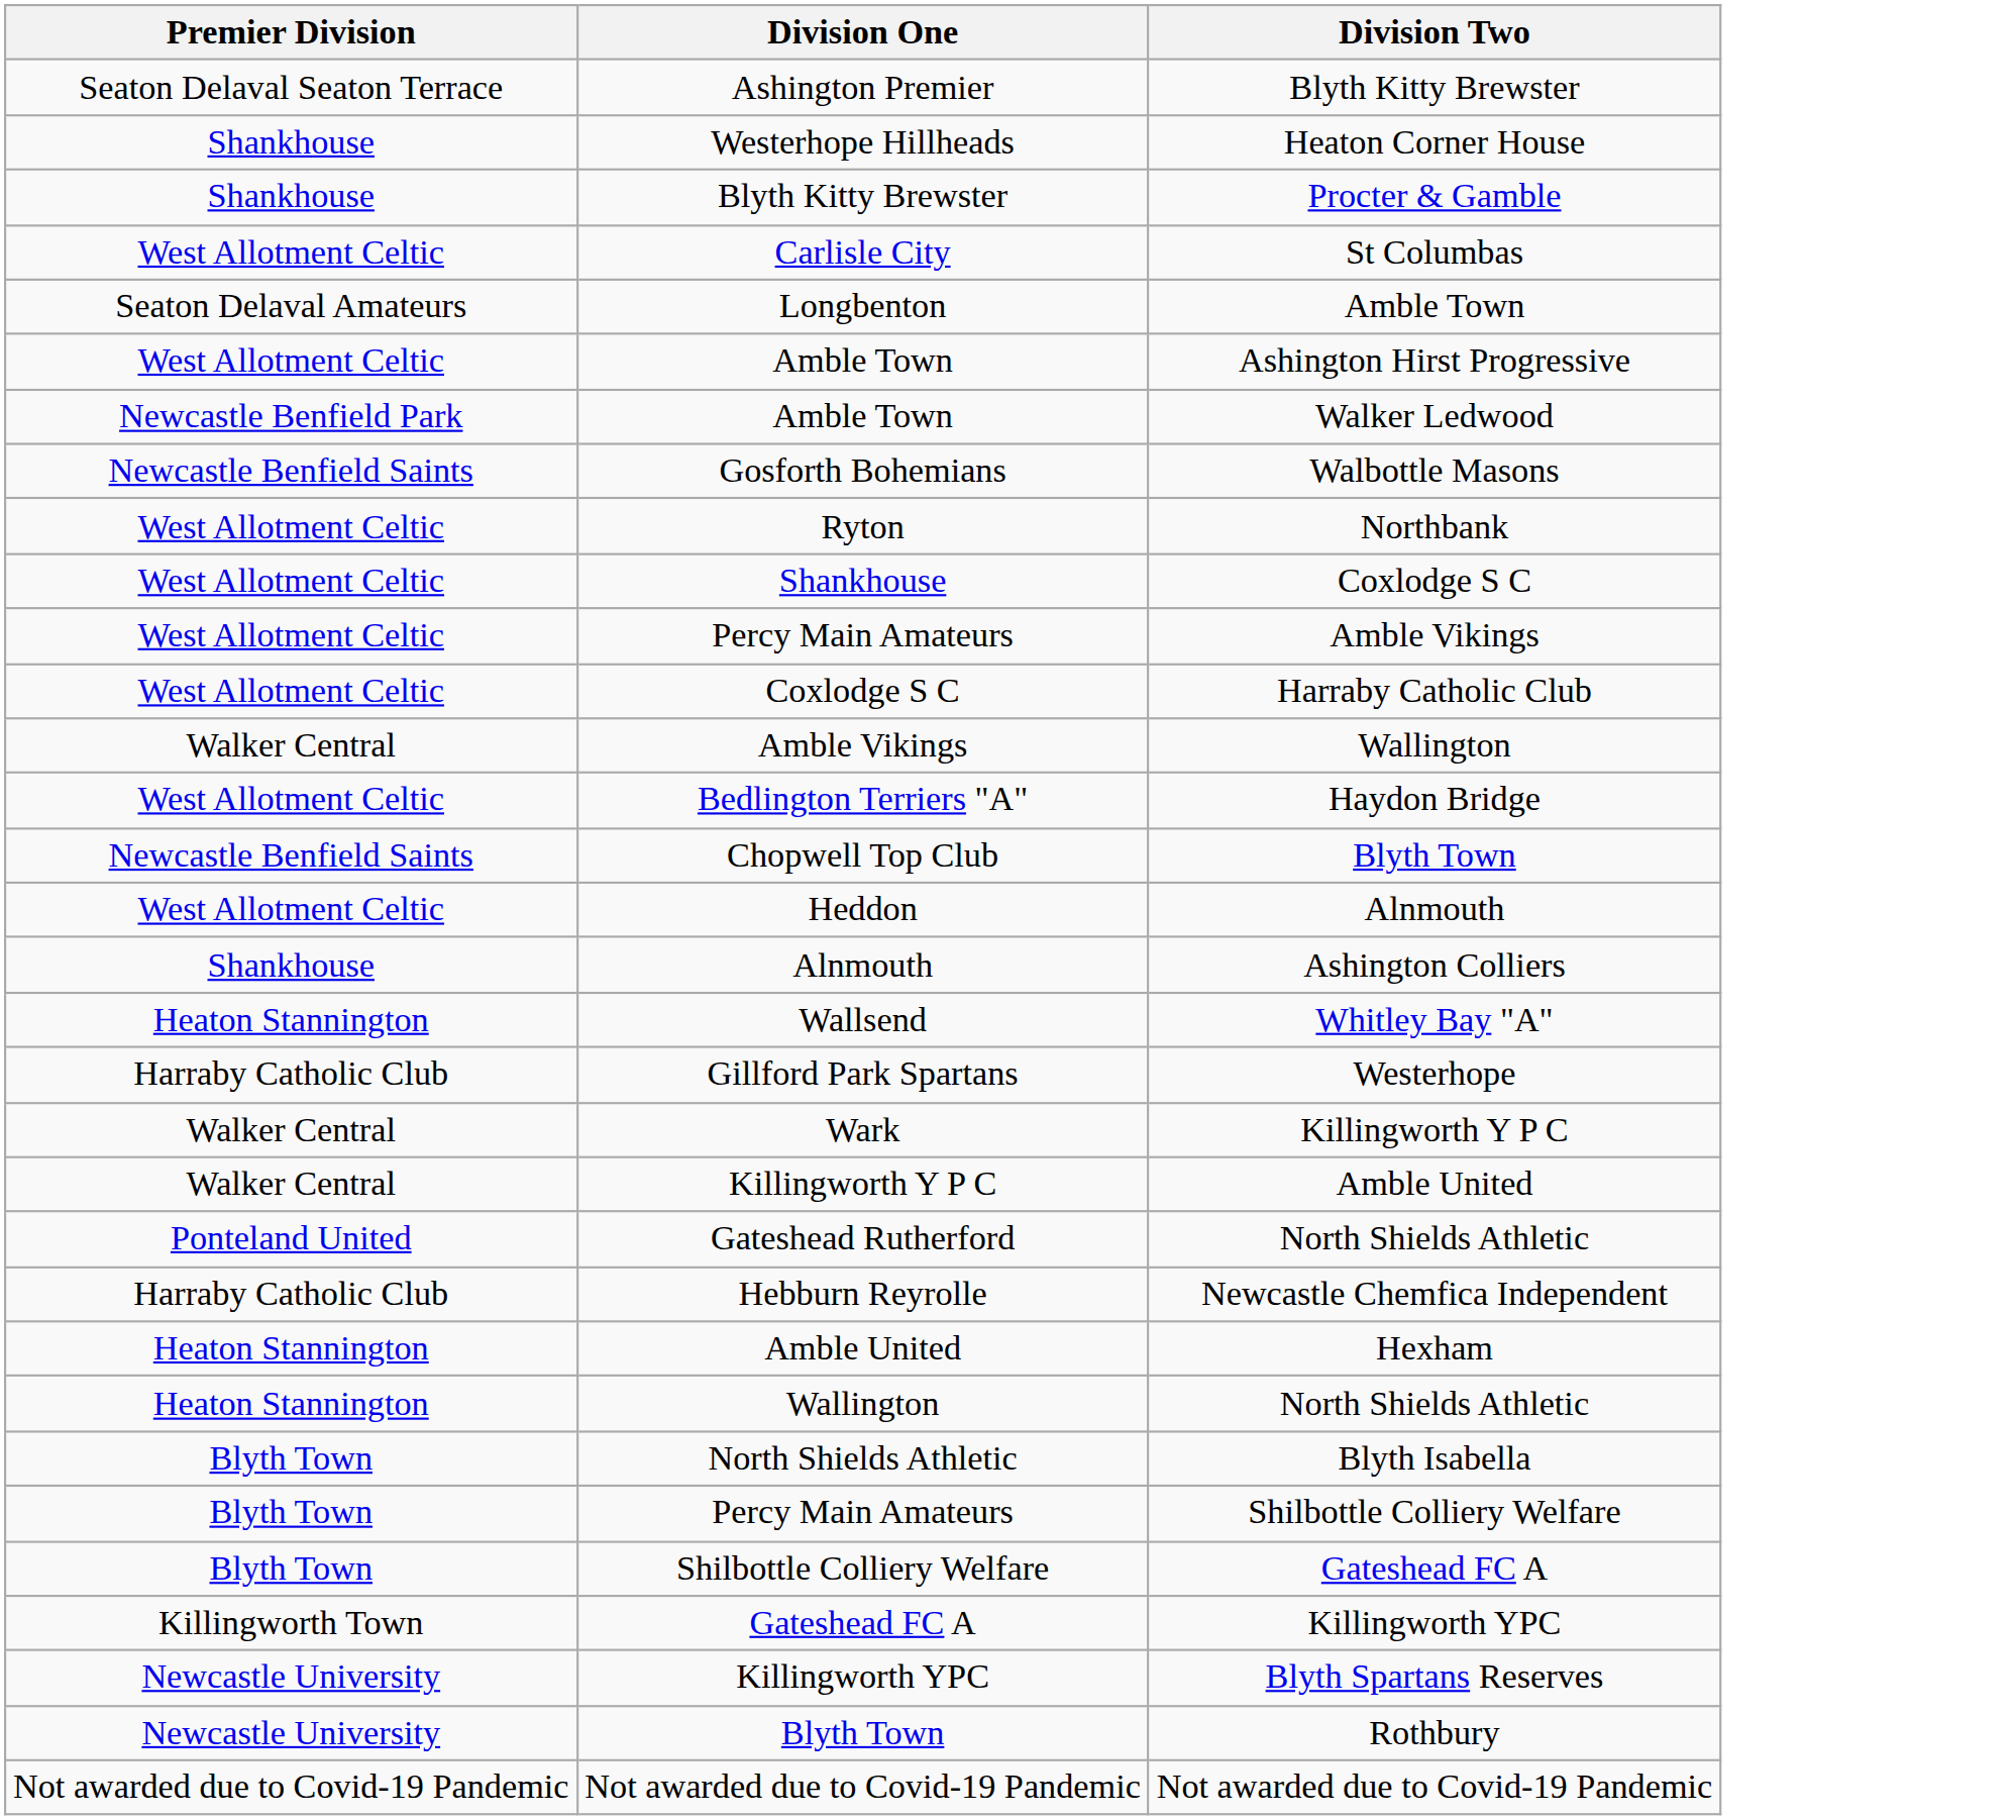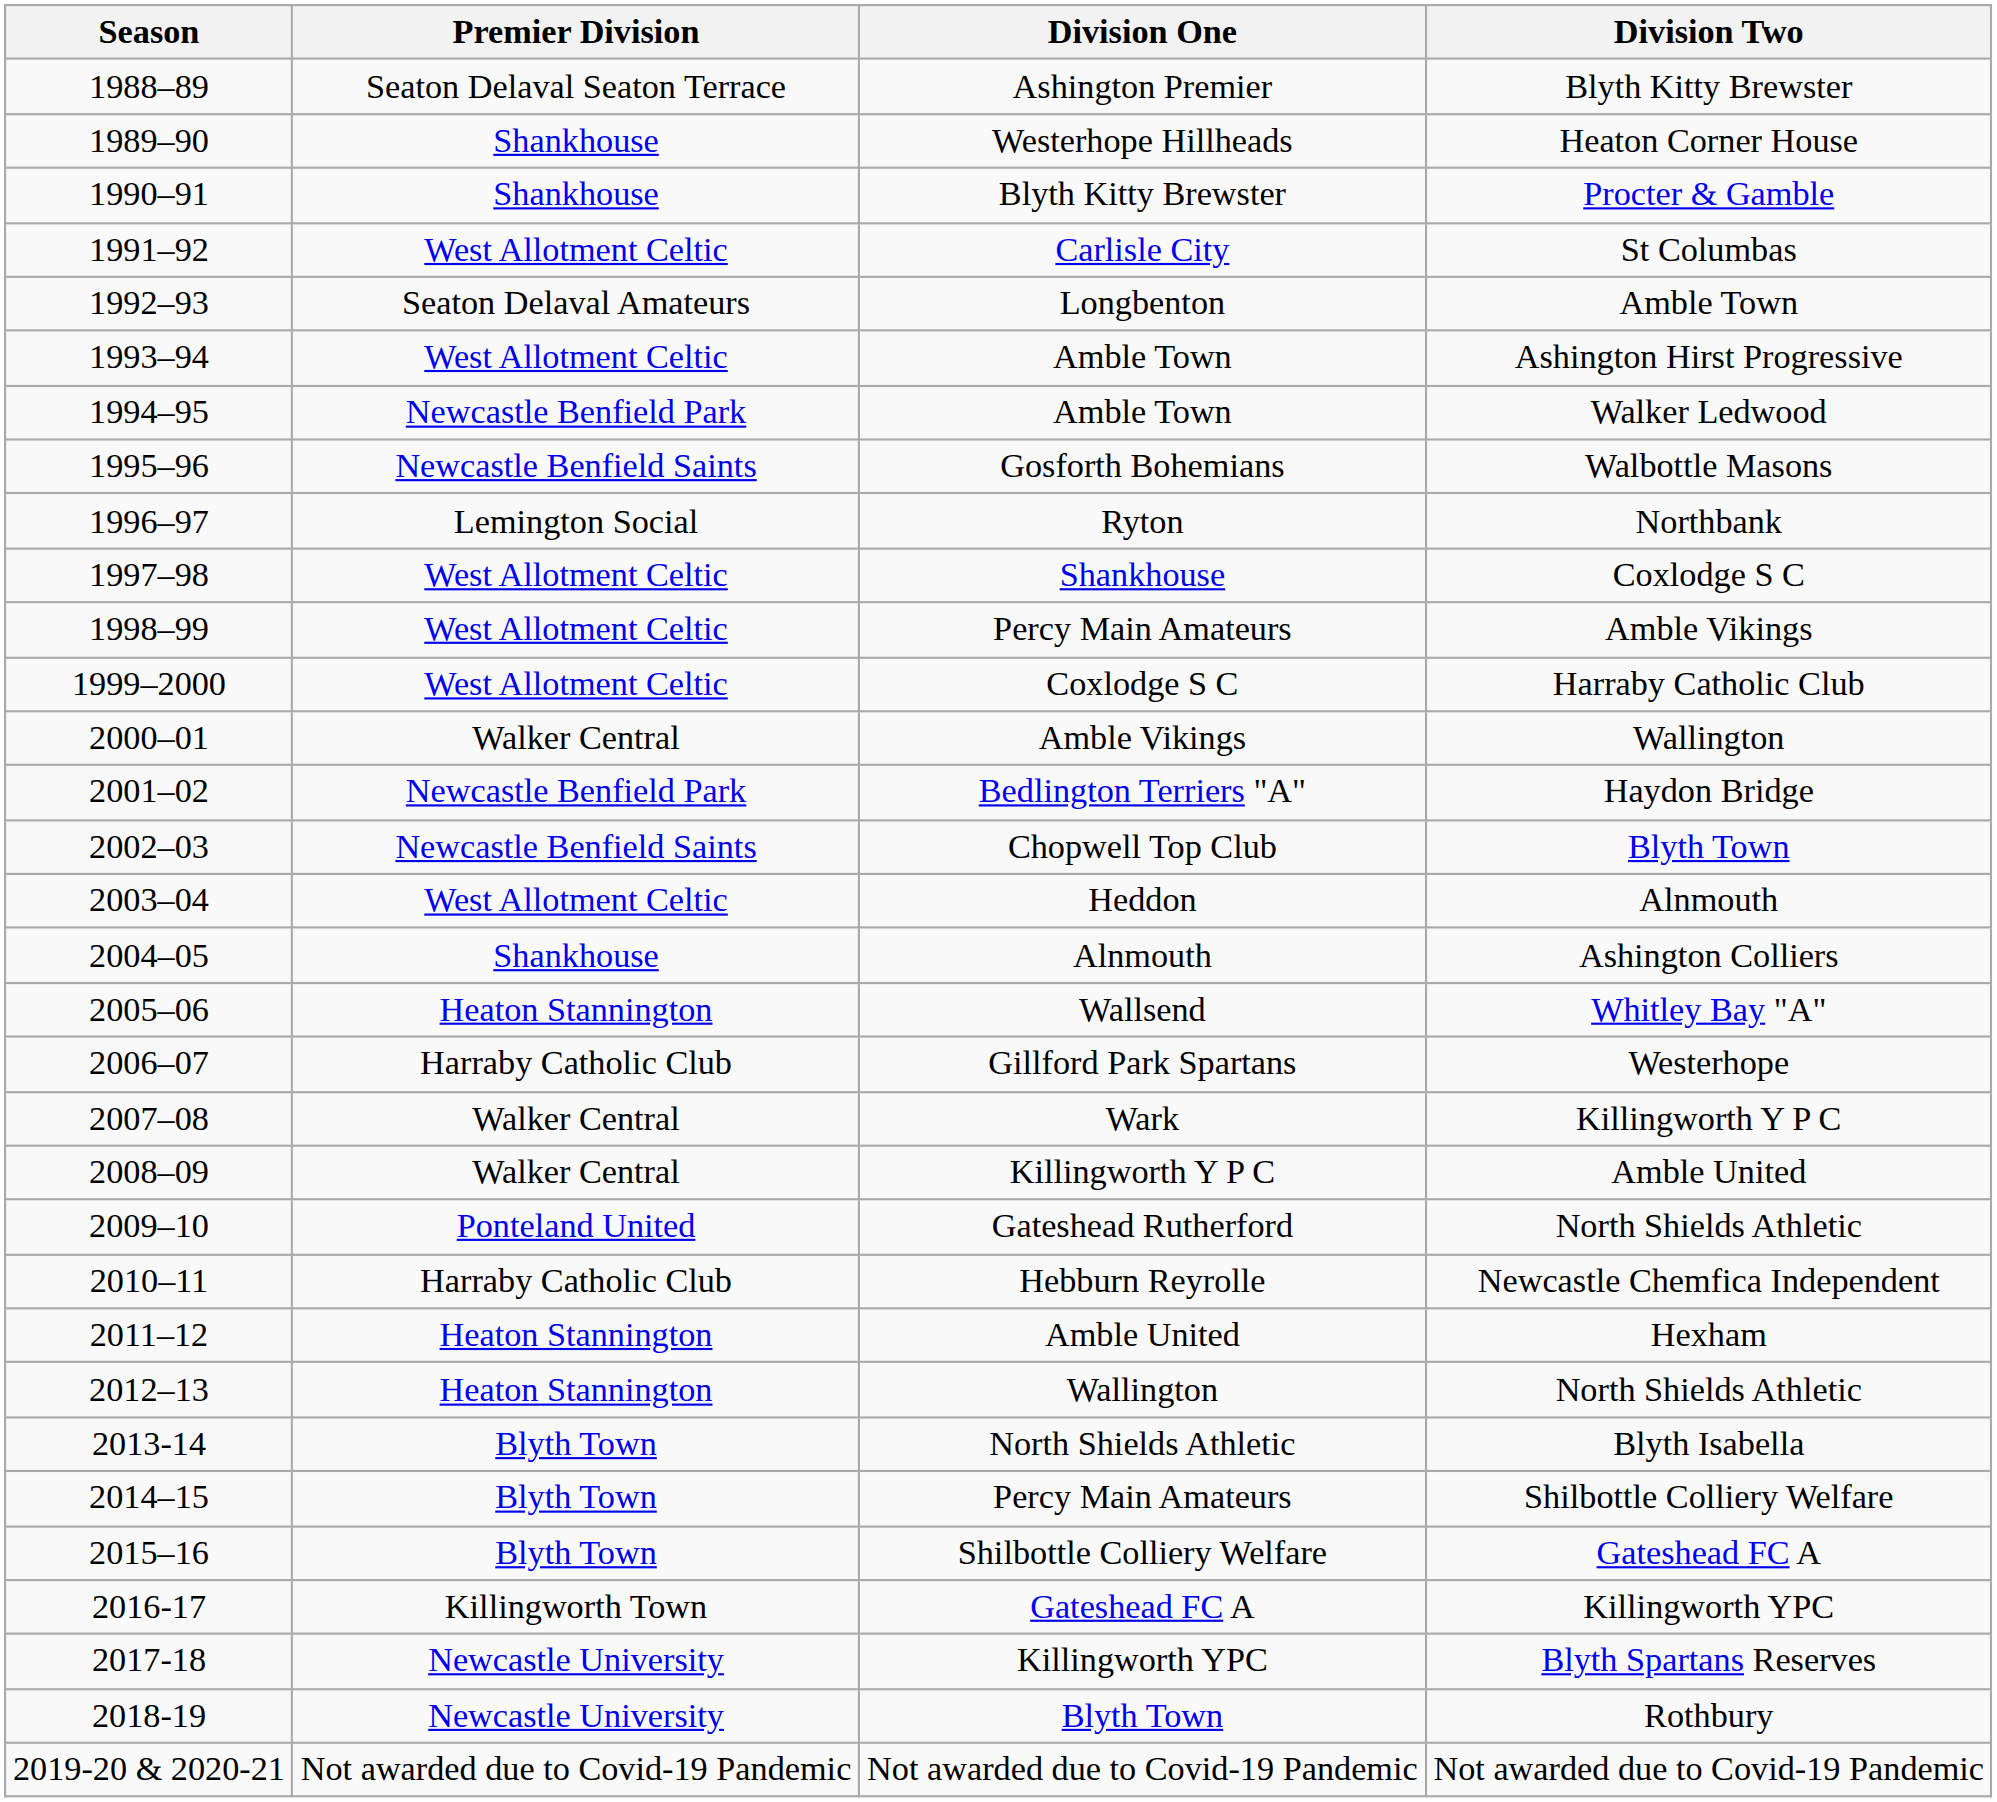 <table class="wikitable" style="text-align: center">
 <tr>
+<th>Season</th>
 <th>Premier Division</th>
 <th>Division One</th>
 <th>Division Two</th>
 </tr>
 <tr>
+<td>1988–89</td>
 <td>Seaton Delaval Seaton Terrace</td>
 <td>Ashington Premier</td>
 <td>Blyth Kitty Brewster</td>
 </tr>
 <tr>
+<td>1989–90</td>
 <td><a href='#'>Shankhouse</a></td>
 <td>Westerhope Hillheads</td>
 <td>Heaton Corner House</td>
 </tr>
 <tr>
+<td>1990–91</td>
 <td><a href='#'>Shankhouse</a></td>
 <td>Blyth Kitty Brewster</td>
 <td><a href='#'>Procter & Gamble</a></td>
 </tr>
 <tr>
+<td>1991–92</td>
 <td><a href='#'>West Allotment Celtic</a></td>
 <td><a href='#'>Carlisle City</a></td>
 <td>St Columbas</td>
 </tr>
 <tr>
+<td>1992–93</td>
 <td>Seaton Delaval Amateurs</td>
 <td>Longbenton</td>
 <td>Amble Town</td>
 </tr>
 <tr>
+<td>1993–94</td>
 <td><a href='#'>West Allotment Celtic</a></td>
 <td>Amble Town</td>
 <td>Ashington Hirst Progressive</td>
 </tr>
 <tr>
+<td>1994–95</td>
 <td><a href='#'>Newcastle Benfield Park</a></td>
 <td>Amble Town</td>
 <td>Walker Ledwood</td>
 </tr>
 <tr>
+<td>1995–96</td>
 <td><a href='#'>Newcastle Benfield Saints</a></td>
 <td>Gosforth Bohemians</td>
 <td>Walbottle Masons</td>
 </tr>
 <tr>
-<td><a href='#'>West Allotment Celtic</a></td>
+<td>1996–97</td>
+<td>Lemington Social</td>
 <td>Ryton</td>
 <td>Northbank</td>
 </tr>
 <tr>
+<td>1997–98</td>
 <td><a href='#'>West Allotment Celtic</a></td>
 <td><a href='#'>Shankhouse</a></td>
 <td>Coxlodge S C</td>
 </tr>
 <tr>
+<td>1998–99</td>
 <td><a href='#'>West Allotment Celtic</a></td>
 <td>Percy Main Amateurs</td>
 <td>Amble Vikings</td>
 </tr>
 <tr>
+<td>1999–2000</td>
 <td><a href='#'>West Allotment Celtic</a></td>
 <td>Coxlodge S C</td>
 <td>Harraby Catholic Club</td>
 </tr>
 <tr>
+<td>2000–01</td>
 <td>Walker Central</td>
 <td>Amble Vikings</td>
 <td>Wallington</td>
 </tr>
 <tr>
-<td><a href='#'>West Allotment Celtic</a></td>
+<td>2001–02</td>
+<td><a href='#'>Newcastle Benfield Park</a></td>
 <td><a href='#'>Bedlington Terriers</a> "A"</td>
 <td>Haydon Bridge</td>
 </tr>
 <tr>
+<td>2002–03</td>
 <td><a href='#'>Newcastle Benfield Saints</a></td>
 <td>Chopwell Top Club</td>
 <td><a href='#'>Blyth Town</a></td>
 </tr>
 <tr>
+<td>2003–04</td>
 <td><a href='#'>West Allotment Celtic</a></td>
 <td>Heddon</td>
 <td>Alnmouth</td>
 </tr>
 <tr>
+<td>2004–05</td>
 <td><a href='#'>Shankhouse</a></td>
 <td>Alnmouth</td>
 <td>Ashington Colliers</td>
 </tr>
 <tr>
+<td>2005–06</td>
 <td><a href='#'>Heaton Stannington</a></td>
 <td>Wallsend</td>
 <td><a href='#'>Whitley Bay</a> "A"</td>
 </tr>
 <tr>
+<td>2006–07</td>
 <td>Harraby Catholic Club</td>
 <td>Gillford Park Spartans</td>
 <td>Westerhope</td>
 </tr>
 <tr>
+<td>2007–08</td>
 <td>Walker Central</td>
 <td>Wark</td>
 <td>Killingworth Y P C</td>
 </tr>
 <tr>
+<td>2008–09</td>
 <td>Walker Central</td>
 <td>Killingworth Y P C</td>
 <td>Amble United</td>
 </tr>
 <tr>
+<td>2009–10</td>
 <td><a href='#'>Ponteland United</a></td>
 <td>Gateshead Rutherford</td>
 <td>North Shields Athletic</td>
 </tr>
 <tr>
+<td>2010–11</td>
 <td>Harraby Catholic Club</td>
 <td>Hebburn Reyrolle</td>
 <td>Newcastle Chemfica Independent</td>
 </tr>
 <tr>
+<td>2011–12</td>
 <td><a href='#'>Heaton Stannington</a></td>
 <td>Amble United</td>
 <td>Hexham</td>
 </tr>
 <tr>
+<td>2012–13</td>
 <td><a href='#'>Heaton Stannington</a></td>
 <td>Wallington</td>
 <td>North Shields Athletic</td>
 </tr>
 <tr>
+<td>2013-14</td>
 <td><a href='#'>Blyth Town</a></td>
 <td>North Shields Athletic</td>
 <td>Blyth Isabella</td>
 </tr>
 <tr>
+<td>2014–15</td>
 <td><a href='#'>Blyth Town</a></td>
 <td>Percy Main Amateurs</td>
 <td>Shilbottle Colliery Welfare</td>
 </tr>
 <tr>
+<td>2015–16</td>
 <td><a href='#'>Blyth Town</a></td>
 <td>Shilbottle Colliery Welfare</td>
 <td><a href='#'>Gateshead FC</a> A</td>
 </tr>
 <tr>
+<td>2016-17</td>
 <td>Killingworth Town</td>
 <td><a href='#'>Gateshead FC</a> A</td>
 <td>Killingworth YPC</td>
 </tr>
 <tr>
+<td>2017-18</td>
 <td><a href='#'>Newcastle University</a></td>
 <td>Killingworth YPC</td>
 <td><a href='#'>Blyth Spartans</a> Reserves</td>
 </tr>
 <tr>
+<td>2018-19</td>
 <td><a href='#'>Newcastle University</a></td>
 <td><a href='#'>Blyth Town</a></td>
 <td>Rothbury</td>
 </tr>
 <tr>
+<td>2019-20 & 2020-21</td>
 <td>Not awarded due to Covid-19 Pandemic</td>
 <td>Not awarded due to Covid-19 Pandemic</td>
 <td>Not awarded due to Covid-19 Pandemic</td>
 </tr>
 </table>
